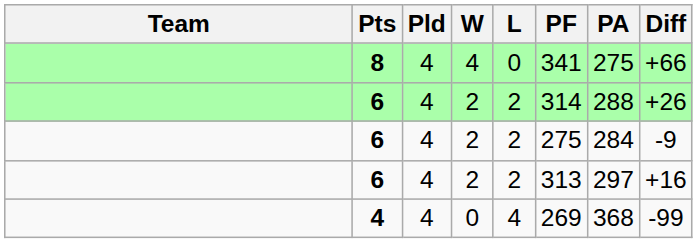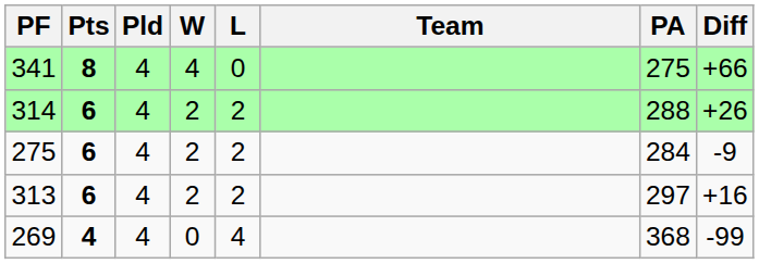 <table class=wikitable style="text-align:center">
 <tr>
-<th width=220>Team</th>
+<th width=20>PF</th>
 <th width=20>Pts</th>
 <th width=20>Pld</th>
 <th width=20>W</th>
 <th width=20>L</th>
-<th width=20>PF</th>
+<th width=220>Team</th>
 <th width=20>PA</th>
 <th width=25>Diff</th>
 </tr>
 <tr bgcolor=#aaffaa>
-<td align=left></td>
+<td>341</td>
 <td><strong>8</strong></td>
 <td>4</td>
 <td>4</td>
 <td>0</td>
-<td>341</td>
+<td align=left></td>
 <td>275</td>
 <td>+66</td>
 </tr>
 <tr bgcolor=#aaffaa>
-<td align=left></td>
+<td>314</td>
 <td><strong>6</strong></td>
 <td>4</td>
 <td>2</td>
 <td>2</td>
-<td>314</td>
+<td align=left></td>
 <td>288</td>
 <td>+26</td>
 </tr>
 <tr bgcolor=>
-<td align=left></td>
+<td>275</td>
 <td><strong>6</strong></td>
 <td>4</td>
 <td>2</td>
 <td>2</td>
-<td>275</td>
+<td align=left></td>
 <td>284</td>
 <td>-9</td>
 </tr>
 <tr bgcolor=>
-<td align=left></td>
+<td>313</td>
 <td><strong>6</strong></td>
 <td>4</td>
 <td>2</td>
 <td>2</td>
-<td>313</td>
+<td align=left></td>
 <td>297</td>
 <td>+16</td>
 </tr>
 <tr bgcolor=>
-<td align=left></td>
+<td>269</td>
 <td><strong>4</strong></td>
 <td>4</td>
 <td>0</td>
 <td>4</td>
-<td>269</td>
+<td align=left></td>
 <td>368</td>
 <td>-99</td>
 </tr>
 </table>
